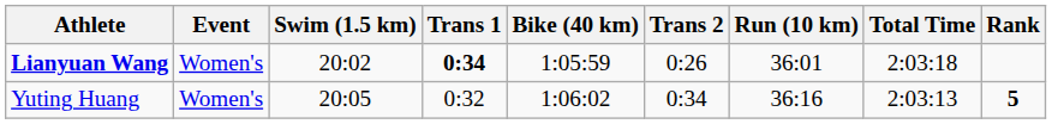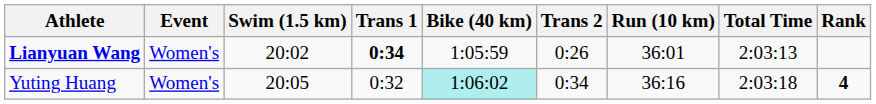 <table class="wikitable" style="font-size:90%">
 <tr>
 <th>Athlete</th>
 <th>Event</th>
 <th>Swim (1.5 km)</th>
 <th>Trans 1</th>
 <th>Bike (40 km)</th>
 <th>Trans 2</th>
 <th>Run (10 km)</th>
 <th>Total Time</th>
 <th>Rank</th>
 </tr>
 <tr align=center>
 <td align=left><strong><a href='#'>Lianyuan Wang</a></strong></td>
 <td align=left><a href='#'>Women's</a></td>
 <td>20:02</td>
 <td><strong>0:34</strong></td>
 <td>1:05:59</td>
 <td>0:26</td>
 <td>36:01</td>
-<td>2:03:18</td>
+<td>2:03:13</td>
 <td></td>
 </tr>
 <tr align=center>
 <td align=left><a href='#'>Yuting Huang</a></td>
 <td align=left><a href='#'>Women's</a></td>
 <td>20:05</td>
 <td>0:32</td>
-<td>1:06:02</td>
+<td style="background: paleturquoise;">1:06:02</td>
 <td>0:34</td>
 <td>36:16</td>
-<td>2:03:13</td>
-<td><strong>5</strong></td>
+<td>2:03:18</td>
+<td><strong>4</strong></td>
 </tr>
 </table>
